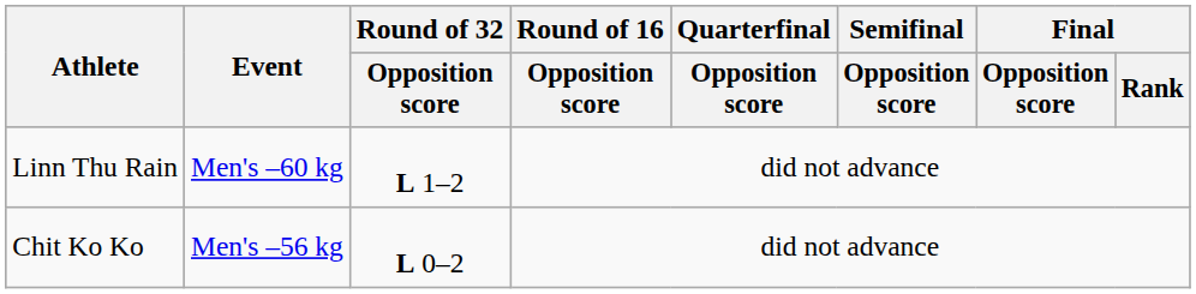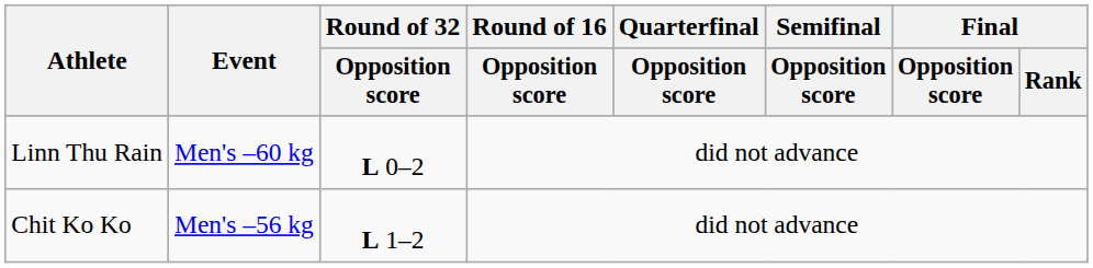 <table class=wikitable style=font-size:90%;text-align:center>
 <tr>
 <th rowspan=2>Athlete</th>
 <th rowspan=2>Event</th>
 <th>Round of 32</th>
 <th>Round of 16</th>
 <th>Quarterfinal</th>
 <th>Semifinal</th>
 <th colspan=2>Final</th>
 </tr>
 <tr style=font-size:95%>
 <th>Opposition<br>score</th>
 <th>Opposition<br>score</th>
 <th>Opposition<br>score</th>
 <th>Opposition<br>score</th>
 <th>Opposition<br>score</th>
 <th>Rank</th>
 </tr>
 <tr>
 <td align=left>Linn Thu Rain</td>
 <td align=left><a href='#'>Men's –60 kg</a></td>
-<td><br><strong>L</strong> 1–2</td>
+<td><br><strong>L</strong> 0–2</td>
 <td colspan=5>did not advance</td>
 </tr>
 <tr>
 <td align=left>Chit Ko Ko</td>
 <td align=left><a href='#'>Men's –56 kg</a></td>
-<td><br><strong>L</strong> 0–2</td>
+<td><br><strong>L</strong> 1–2</td>
 <td colspan=5>did not advance</td>
 </tr>
 </table>
